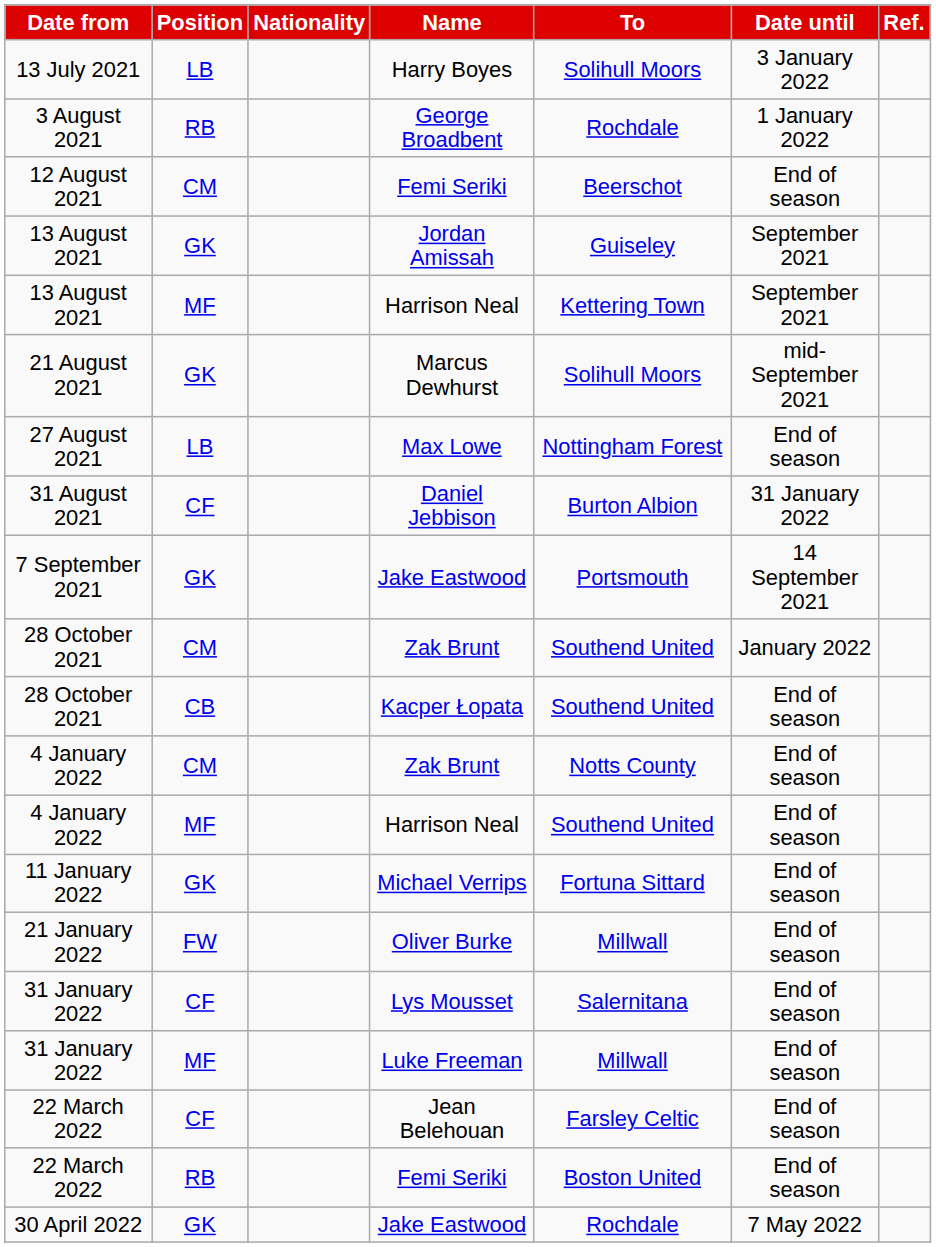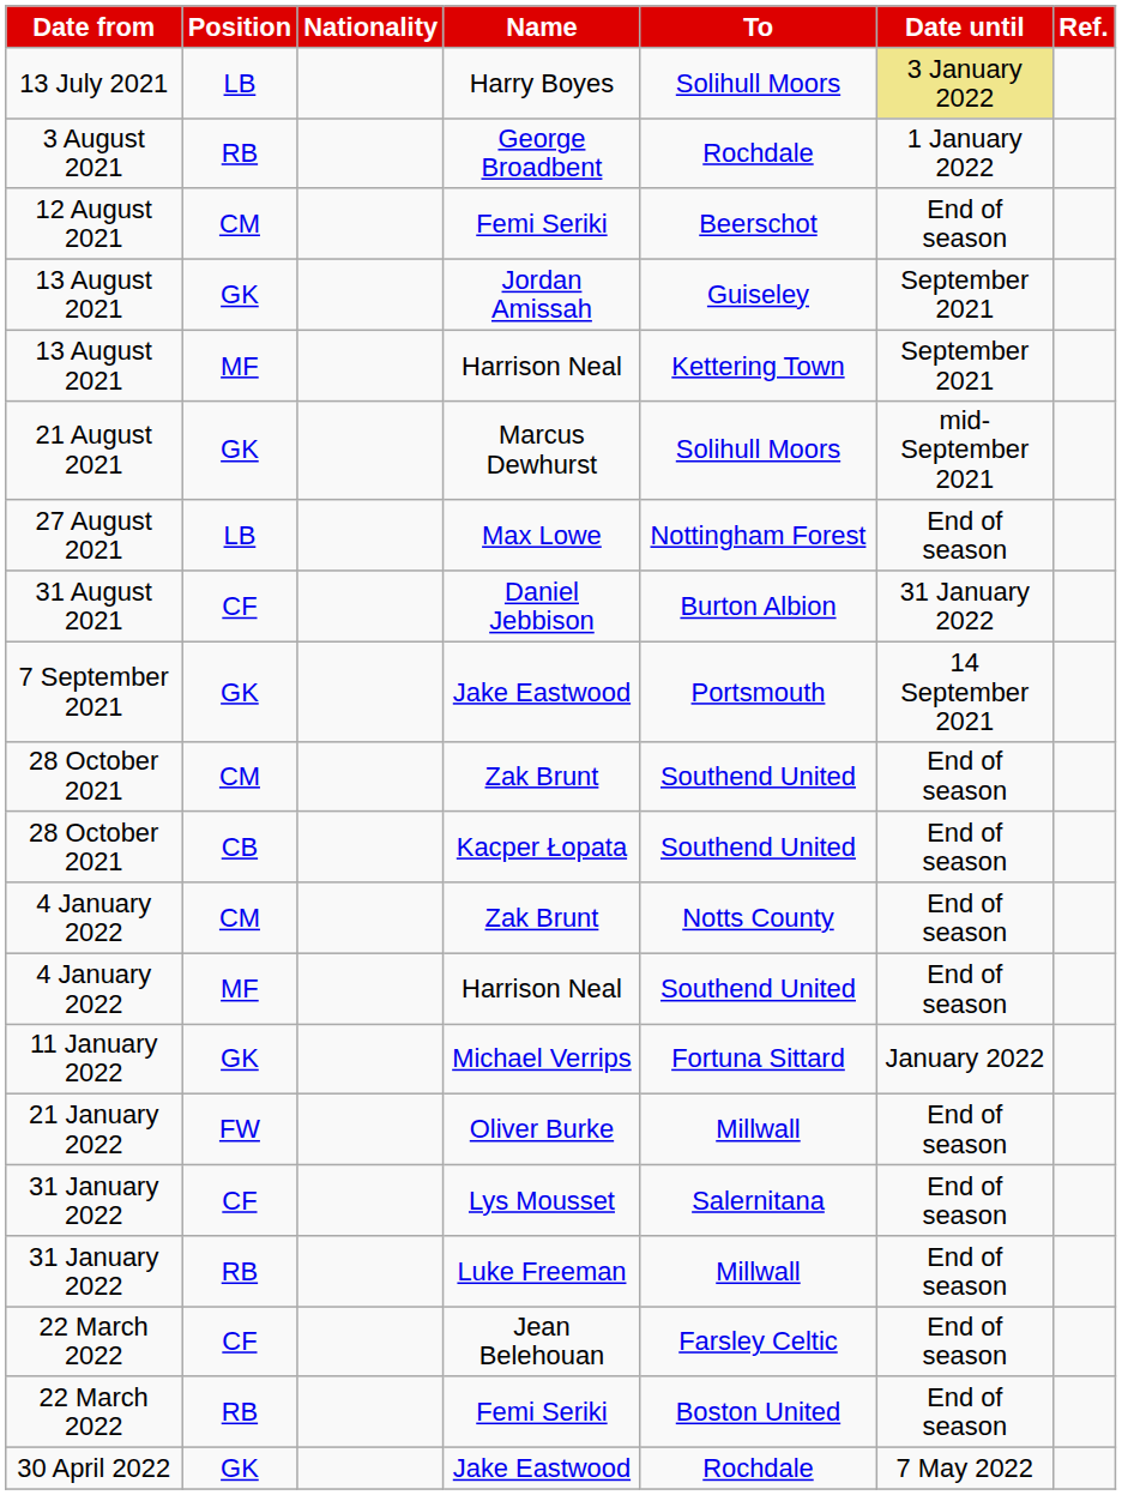 <table class="wikitable"  style="text-align:center; font-size:90%; ">
 <tr>
 <th style="background:#DD0000;color:#FFFFFF; width:120px;">Date from</th>
 <th style="background:#DD0000;color:#FFFFFF; width:50px;">Position</th>
 <th style="background:#DD0000;color:#FFFFFF; width:50px;">Nationality</th>
 <th style="background:#DD0000;color:#FFFFFF; width:150px;">Name</th>
 <th style="background:#DD0000;color:#FFFFFF; width:200px;">To</th>
 <th style="background:#DD0000;color:#FFFFFF; width:120px;">Date until</th>
 <th style="background:#DD0000;color:#FFFFFF; width:25px;">Ref.</th>
 </tr>
 <tr>
 <td>13 July 2021</td>
 <td><a href='#'>LB</a></td>
 <td></td>
 <td>Harry Boyes</td>
 <td> <a href='#'>Solihull Moors</a></td>
-<td>3 January 2022</td>
+<td style="background: khaki;">3 January 2022</td>
 <td></td>
 </tr>
 <tr>
 <td>3 August 2021</td>
 <td><a href='#'>RB</a></td>
 <td></td>
 <td><a href='#'>George Broadbent</a></td>
 <td> <a href='#'>Rochdale</a></td>
 <td>1 January 2022</td>
 <td></td>
 </tr>
 <tr>
 <td>12 August 2021</td>
 <td><a href='#'>CM</a></td>
 <td></td>
 <td><a href='#'>Femi Seriki</a></td>
 <td> <a href='#'>Beerschot</a></td>
 <td>End of season</td>
 <td></td>
 </tr>
 <tr>
 <td>13 August 2021</td>
 <td><a href='#'>GK</a></td>
 <td></td>
 <td><a href='#'>Jordan Amissah</a></td>
 <td> <a href='#'>Guiseley</a></td>
 <td>September 2021</td>
 <td></td>
 </tr>
 <tr>
 <td>13 August 2021</td>
 <td><a href='#'>MF</a></td>
 <td></td>
 <td>Harrison Neal</td>
 <td> <a href='#'>Kettering Town</a></td>
 <td>September 2021</td>
 <td></td>
 </tr>
 <tr>
 <td>21 August 2021</td>
 <td><a href='#'>GK</a></td>
 <td></td>
 <td>Marcus Dewhurst</td>
 <td> <a href='#'>Solihull Moors</a></td>
 <td>mid-September 2021</td>
 <td></td>
 </tr>
 <tr>
 <td>27 August 2021</td>
 <td><a href='#'>LB</a></td>
 <td></td>
 <td><a href='#'>Max Lowe</a></td>
 <td> <a href='#'>Nottingham Forest</a></td>
 <td>End of season</td>
 <td></td>
 </tr>
 <tr>
 <td>31 August 2021</td>
 <td><a href='#'>CF</a></td>
 <td></td>
 <td><a href='#'>Daniel Jebbison</a></td>
 <td> <a href='#'>Burton Albion</a></td>
 <td>31 January 2022</td>
 <td></td>
 </tr>
 <tr>
 <td>7 September 2021</td>
 <td><a href='#'>GK</a></td>
 <td></td>
 <td><a href='#'>Jake Eastwood</a></td>
 <td> <a href='#'>Portsmouth</a></td>
 <td>14 September 2021</td>
 <td></td>
 </tr>
 <tr>
 <td>28 October 2021</td>
 <td><a href='#'>CM</a></td>
 <td></td>
 <td><a href='#'>Zak Brunt</a></td>
 <td> <a href='#'>Southend United</a></td>
-<td>January 2022</td>
+<td>End of season</td>
 <td></td>
 </tr>
 <tr>
 <td>28 October 2021</td>
 <td><a href='#'>CB</a></td>
 <td></td>
 <td><a href='#'>Kacper Łopata</a></td>
 <td> <a href='#'>Southend United</a></td>
 <td>End of season</td>
 <td></td>
 </tr>
 <tr>
 <td>4 January 2022</td>
 <td><a href='#'>CM</a></td>
 <td></td>
 <td><a href='#'>Zak Brunt</a></td>
 <td> <a href='#'>Notts County</a></td>
 <td>End of season</td>
 <td></td>
 </tr>
 <tr>
 <td>4 January 2022</td>
 <td><a href='#'>MF</a></td>
 <td></td>
 <td>Harrison Neal</td>
 <td> <a href='#'>Southend United</a></td>
 <td>End of season</td>
 <td></td>
 </tr>
 <tr>
 <td>11 January 2022</td>
 <td><a href='#'>GK</a></td>
 <td></td>
 <td><a href='#'>Michael Verrips</a></td>
 <td> <a href='#'>Fortuna Sittard</a></td>
-<td>End of season</td>
+<td>January 2022</td>
 <td></td>
 </tr>
 <tr>
 <td>21 January 2022</td>
 <td><a href='#'>FW</a></td>
 <td></td>
 <td><a href='#'>Oliver Burke</a></td>
 <td> <a href='#'>Millwall</a></td>
 <td>End of season</td>
 <td></td>
 </tr>
 <tr>
 <td>31 January 2022</td>
 <td><a href='#'>CF</a></td>
 <td></td>
 <td><a href='#'>Lys Mousset</a></td>
 <td> <a href='#'>Salernitana</a></td>
 <td>End of season</td>
 <td></td>
 </tr>
 <tr>
 <td>31 January 2022</td>
-<td><a href='#'>MF</a></td>
+<td><a href='#'>RB</a></td>
 <td></td>
 <td><a href='#'>Luke Freeman</a></td>
 <td> <a href='#'>Millwall</a></td>
 <td>End of season</td>
 <td></td>
 </tr>
 <tr>
 <td>22 March 2022</td>
 <td><a href='#'>CF</a></td>
 <td></td>
 <td>Jean Belehouan</td>
 <td> <a href='#'>Farsley Celtic</a></td>
 <td>End of season</td>
 <td></td>
 </tr>
 <tr>
 <td>22 March 2022</td>
 <td><a href='#'>RB</a></td>
 <td></td>
 <td><a href='#'>Femi Seriki</a></td>
 <td> <a href='#'>Boston United</a></td>
 <td>End of season</td>
 <td></td>
 </tr>
 <tr>
 <td>30 April 2022</td>
 <td><a href='#'>GK</a></td>
 <td></td>
 <td><a href='#'>Jake Eastwood</a></td>
 <td> <a href='#'>Rochdale</a></td>
 <td>7 May 2022</td>
 <td></td>
 </tr>
 </table>
